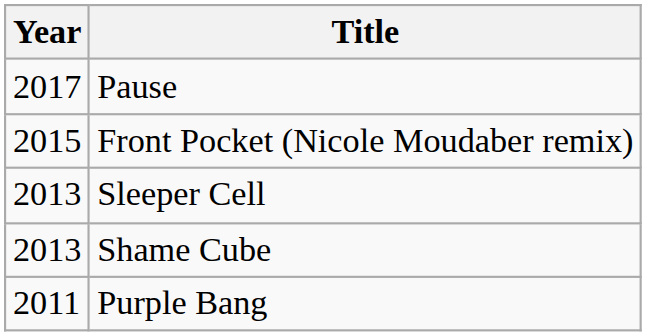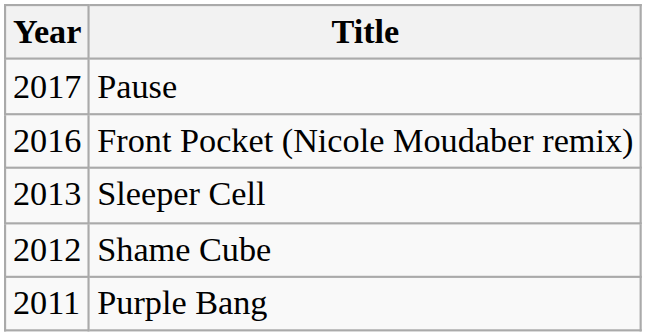 <table class="wikitable sortable">
 <tr>
 <th>Year</th>
 <th>Title</th>
 </tr>
 <tr>
 <td>2017</td>
 <td>Pause</td>
 </tr>
 <tr>
-<td>2015</td>
+<td>2016</td>
 <td>Front Pocket (Nicole Moudaber remix)</td>
 </tr>
 <tr>
 <td>2013</td>
 <td>Sleeper Cell</td>
 </tr>
 <tr>
-<td>2013</td>
+<td>2012</td>
 <td>Shame Cube</td>
 </tr>
 <tr>
 <td>2011</td>
 <td>Purple Bang</td>
 </tr>
 </table>
